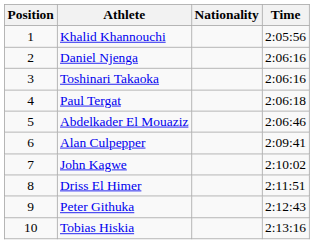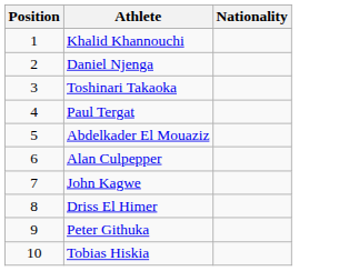 <table class="wikitable sortable">
 <tr>
 <th>Position</th>
 <th>Athlete</th>
 <th>Nationality</th>
-<th>Time</th>
 </tr>
 <tr>
 <td style="text-align:center">1</td>
 <td><a href='#'>Khalid Khannouchi</a></td>
 <td></td>
-<td>2:05:56</td>
 </tr>
 <tr>
 <td style="text-align:center">2</td>
 <td><a href='#'>Daniel Njenga</a></td>
 <td></td>
-<td>2:06:16</td>
 </tr>
 <tr>
 <td style="text-align:center">3</td>
 <td><a href='#'>Toshinari Takaoka</a></td>
 <td></td>
-<td>2:06:16</td>
 </tr>
 <tr>
 <td style="text-align:center">4</td>
 <td><a href='#'>Paul Tergat</a></td>
 <td></td>
-<td>2:06:18</td>
 </tr>
 <tr>
 <td style="text-align:center">5</td>
 <td><a href='#'>Abdelkader El Mouaziz</a></td>
 <td></td>
-<td>2:06:46</td>
 </tr>
 <tr>
 <td style="text-align:center">6</td>
 <td><a href='#'>Alan Culpepper</a></td>
 <td></td>
-<td>2:09:41</td>
 </tr>
 <tr>
 <td style="text-align:center">7</td>
 <td><a href='#'>John Kagwe</a></td>
 <td></td>
-<td>2:10:02</td>
 </tr>
 <tr>
 <td style="text-align:center">8</td>
 <td><a href='#'>Driss El Himer</a></td>
 <td></td>
-<td>2:11:51</td>
 </tr>
 <tr>
 <td style="text-align:center">9</td>
 <td><a href='#'>Peter Githuka</a></td>
 <td></td>
-<td>2:12:43</td>
 </tr>
 <tr>
 <td style="text-align:center">10</td>
 <td><a href='#'>Tobias Hiskia</a></td>
 <td></td>
-<td>2:13:16</td>
 </tr>
 </table>
